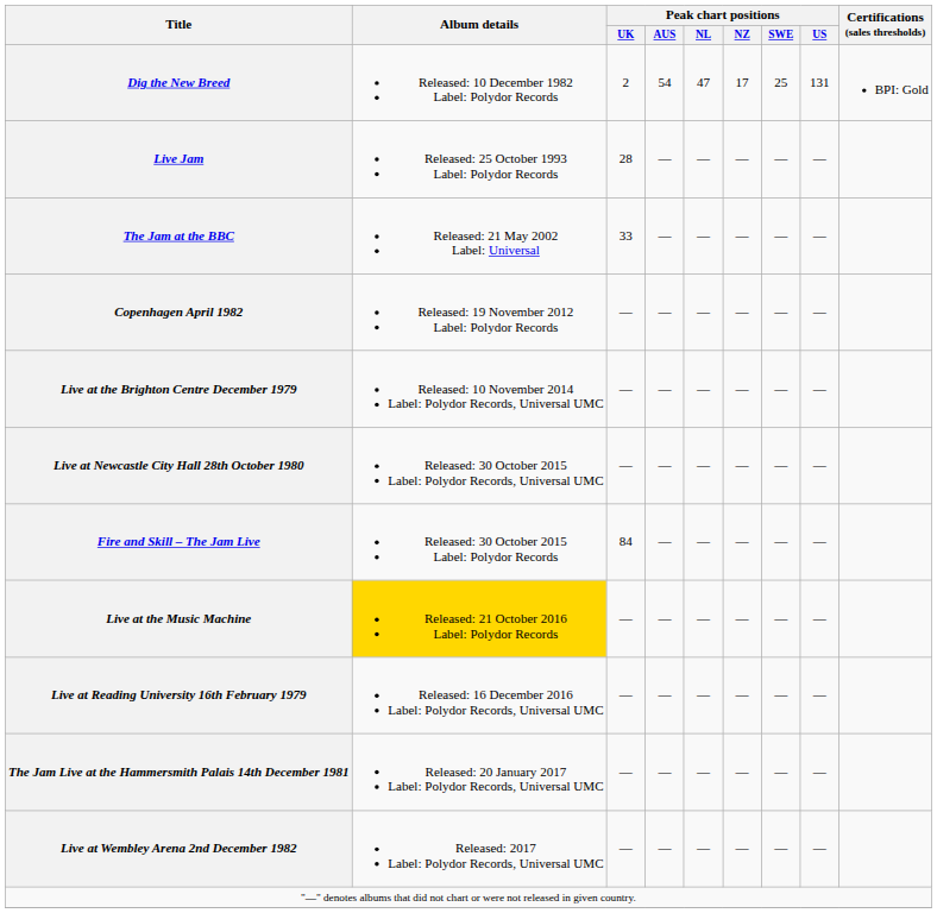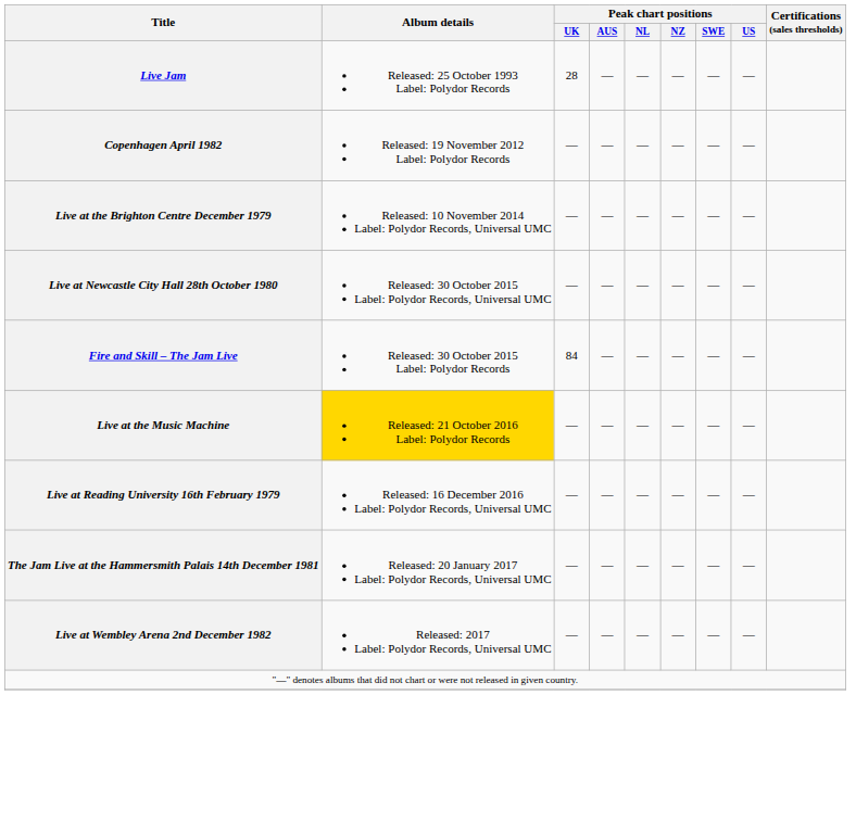 <table class="wikitable plainrowheaders" style="text-align:center;">
 <tr>
 <th rowspan="2">Title</th>
 <th rowspan="2">Album details</th>
 <th colspan="6">Peak chart positions</th>
 <th rowspan="2">Certifications<br><small>(sales thresholds)</small></th>
 </tr>
 <tr>
 <th style="width:3em;font-size:85%"><a href='#'>UK</a><br></th>
 <th style="width:3em;font-size:85%"><a href='#'>AUS</a><br></th>
 <th style="width:3em;font-size:85%"><a href='#'>NL</a><br></th>
 <th style="width:3em;font-size:85%"><a href='#'>NZ</a><br></th>
 <th style="width:3em;font-size:85%"><a href='#'>SWE</a><br></th>
 <th style="width:3em;font-size:85%"><a href='#'>US</a><br></th>
 </tr>
 <tr>
-<th scope="row"><em><a href='#'>Dig the New Breed</a></em></th>
-<td><br><ul><li>Released: 10 December 1982</li><li>Label: Polydor Records</li></ul></td>
-<td>2</td>
-<td>54</td>
-<td>47</td>
-<td>17</td>
-<td>25</td>
-<td>131</td>
-<td><br><ul><li>BPI: Gold</li></ul></td>
-</tr>
-<tr>
 <th scope="row"><em><a href='#'>Live Jam</a></em></th>
 <td><br><ul><li>Released: 25 October 1993</li><li>Label: Polydor Records</li></ul></td>
 <td>28</td>
-<td>—</td>
-<td>—</td>
-<td>—</td>
-<td>—</td>
-<td>—</td>
-<td></td>
-</tr>
-<tr>
-<th scope="row"><em><a href='#'>The Jam at the BBC</a></em></th>
-<td><br><ul><li>Released: 21 May 2002</li><li>Label: <a href='#'>Universal</a></li></ul></td>
-<td>33</td>
 <td>—</td>
 <td>—</td>
 <td>—</td>
 <td>—</td>
 <td>—</td>
 <td></td>
 </tr>
 <tr>
 <th scope="row"><em>Copenhagen April 1982</em></th>
 <td><br><ul><li>Released: 19 November 2012</li><li>Label: Polydor Records</li></ul></td>
 <td>—</td>
 <td>—</td>
 <td>—</td>
 <td>—</td>
 <td>—</td>
 <td>—</td>
 <td></td>
 </tr>
 <tr>
 <th scope="row"><em>Live at the Brighton Centre December 1979</em></th>
 <td><br><ul><li>Released: 10 November 2014</li><li>Label: Polydor Records, Universal UMC</li></ul></td>
 <td>—</td>
 <td>—</td>
 <td>—</td>
 <td>—</td>
 <td>—</td>
 <td>—</td>
 <td></td>
 </tr>
 <tr>
 <th scope="row"><em>Live at Newcastle City Hall 28th October 1980</em></th>
 <td><br><ul><li>Released: 30 October 2015</li><li>Label: Polydor Records, Universal UMC</li></ul></td>
 <td>—</td>
 <td>—</td>
 <td>—</td>
 <td>—</td>
 <td>—</td>
 <td>—</td>
 <td></td>
 </tr>
 <tr>
 <th scope="row"><em><a href='#'>Fire and Skill – The Jam Live</a></em></th>
 <td><br><ul><li>Released: 30 October 2015</li><li>Label: Polydor Records</li></ul></td>
 <td>84</td>
 <td>—</td>
 <td>—</td>
 <td>—</td>
 <td>—</td>
 <td>—</td>
 <td></td>
 </tr>
 <tr>
 <th scope="row"><em>Live at the Music Machine</em></th>
 <td style="background: gold;"><br><ul><li>Released: 21 October 2016</li><li>Label: Polydor Records</li></ul></td>
 <td>—</td>
 <td>—</td>
 <td>—</td>
 <td>—</td>
 <td>—</td>
 <td>—</td>
 <td></td>
 </tr>
 <tr>
 <th scope="row"><em>Live at Reading University 16th February 1979</em></th>
 <td><br><ul><li>Released: 16 December 2016</li><li>Label: Polydor Records, Universal UMC</li></ul></td>
 <td>—</td>
 <td>—</td>
 <td>—</td>
 <td>—</td>
 <td>—</td>
 <td>—</td>
 </tr>
 <tr>
 <th scope="row"><em>The Jam Live at the Hammersmith Palais 14th December 1981</em></th>
 <td><br><ul><li>Released: 20 January 2017</li><li>Label: Polydor Records, Universal UMC</li></ul></td>
 <td>—</td>
 <td>—</td>
 <td>—</td>
 <td>—</td>
 <td>—</td>
 <td>—</td>
 <td></td>
 </tr>
 <tr>
 <th scope="row"><em>Live at Wembley Arena 2nd December 1982</em></th>
 <td><br><ul><li>Released:  2017</li><li>Label: Polydor Records, Universal UMC</li></ul></td>
 <td>—</td>
 <td>—</td>
 <td>—</td>
 <td>—</td>
 <td>—</td>
 <td>—</td>
 <td></td>
 </tr>
 <tr>
 <td colspan="9"><small>"—" denotes albums that did not chart or were not released in given country.</small></td>
 </tr>
 <tr>
 </tr>
 </table>
